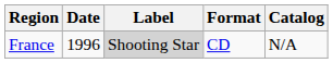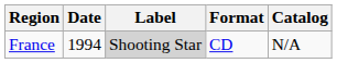 <table class="wikitable">
 <tr>
 <th>Region</th>
 <th>Date</th>
 <th>Label</th>
 <th>Format</th>
 <th>Catalog</th>
 </tr>
 <tr>
 <td><a href='#'>France</a></td>
-<td>1996</td>
+<td>1994</td>
 <td style="background: lightgrey;">Shooting Star</td>
 <td><a href='#'>CD</a></td>
 <td>N/A</td>
 </tr>
 </table>
